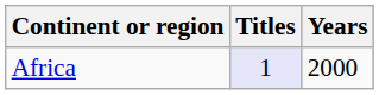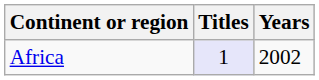 <table class="wikitable" style="font-size: 95%">
 <tr>
 <th>Continent or region</th>
 <th>Titles</th>
 <th>Years</th>
 </tr>
 <tr>
 <td><a href='#'>Africa</a></td>
 <td style="background: lavender; text-align:center;">1</td>
-<td>2000</td>
+<td>2002</td>
 </tr>
 </table>
